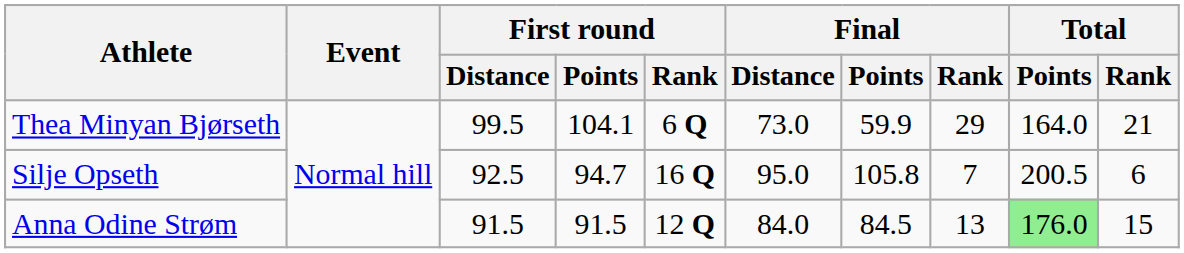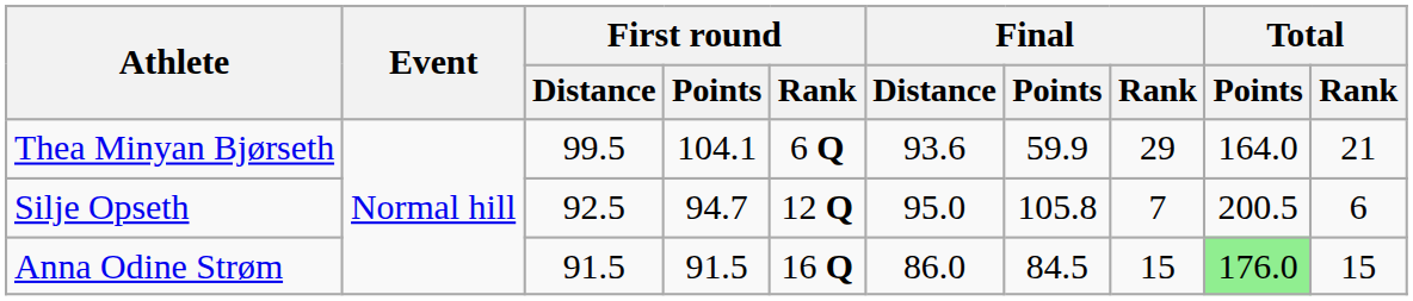 <table class="wikitable" style="font-size:90%">
 <tr>
 <th rowspan=2>Athlete</th>
 <th rowspan=2>Event</th>
 <th colspan=3>First round</th>
 <th colspan=3>Final</th>
 <th colspan=2>Total</th>
 </tr>
 <tr style="font-size:95%">
 <th>Distance</th>
 <th>Points</th>
 <th>Rank</th>
 <th>Distance</th>
 <th>Points</th>
 <th>Rank</th>
 <th>Points</th>
 <th>Rank</th>
 </tr>
 <tr align=center>
 <td align=left><a href='#'>Thea Minyan Bjørseth</a></td>
 <td align=left rowspan=3><a href='#'>Normal hill</a></td>
 <td>99.5</td>
 <td>104.1</td>
 <td>6 <strong>Q</strong></td>
-<td>73.0</td>
+<td>93.6</td>
 <td>59.9</td>
 <td>29</td>
 <td>164.0</td>
 <td>21</td>
 </tr>
 <tr align=center>
 <td align=left><a href='#'>Silje Opseth</a></td>
 <td>92.5</td>
 <td>94.7</td>
-<td>16 <strong>Q</strong></td>
+<td>12 <strong>Q</strong></td>
 <td>95.0</td>
 <td>105.8</td>
 <td>7</td>
 <td>200.5</td>
 <td>6</td>
 </tr>
 <tr align=center>
 <td align=left><a href='#'>Anna Odine Strøm</a></td>
 <td>91.5</td>
 <td>91.5</td>
-<td>12 <strong>Q</strong></td>
-<td>84.0</td>
+<td>16 <strong>Q</strong></td>
+<td>86.0</td>
 <td>84.5</td>
-<td>13</td>
+<td>15</td>
 <td style="background: lightgreen;">176.0</td>
 <td>15</td>
 </tr>
 </table>
